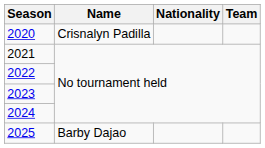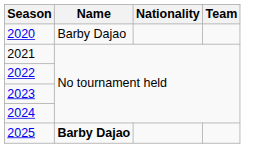 <table class="wikitable">
 <tr>
 <th>Season</th>
 <th>Name</th>
 <th>Nationality</th>
 <th>Team</th>
 </tr>
 <tr>
 <td><a href='#'>2020</a></td>
-<td>Crisnalyn Padilla</td>
+<td>Barby Dajao</td>
 <td></td>
 <td></td>
 </tr>
 <tr>
 <td>2021</td>
 <td colspan="3" rowspan="4">No tournament held</td>
 </tr>
 <tr>
 <td><a href='#'>2022</a></td>
 </tr>
 <tr>
 <td><a href='#'>2023</a></td>
 </tr>
 <tr>
 <td><a href='#'>2024</a></td>
 </tr>
 <tr>
 <td><a href='#'>2025</a></td>
-<td>Barby Dajao</td>
+<td><strong>Barby Dajao</strong></td>
 <td></td>
 <td></td>
 </tr>
 </table>
